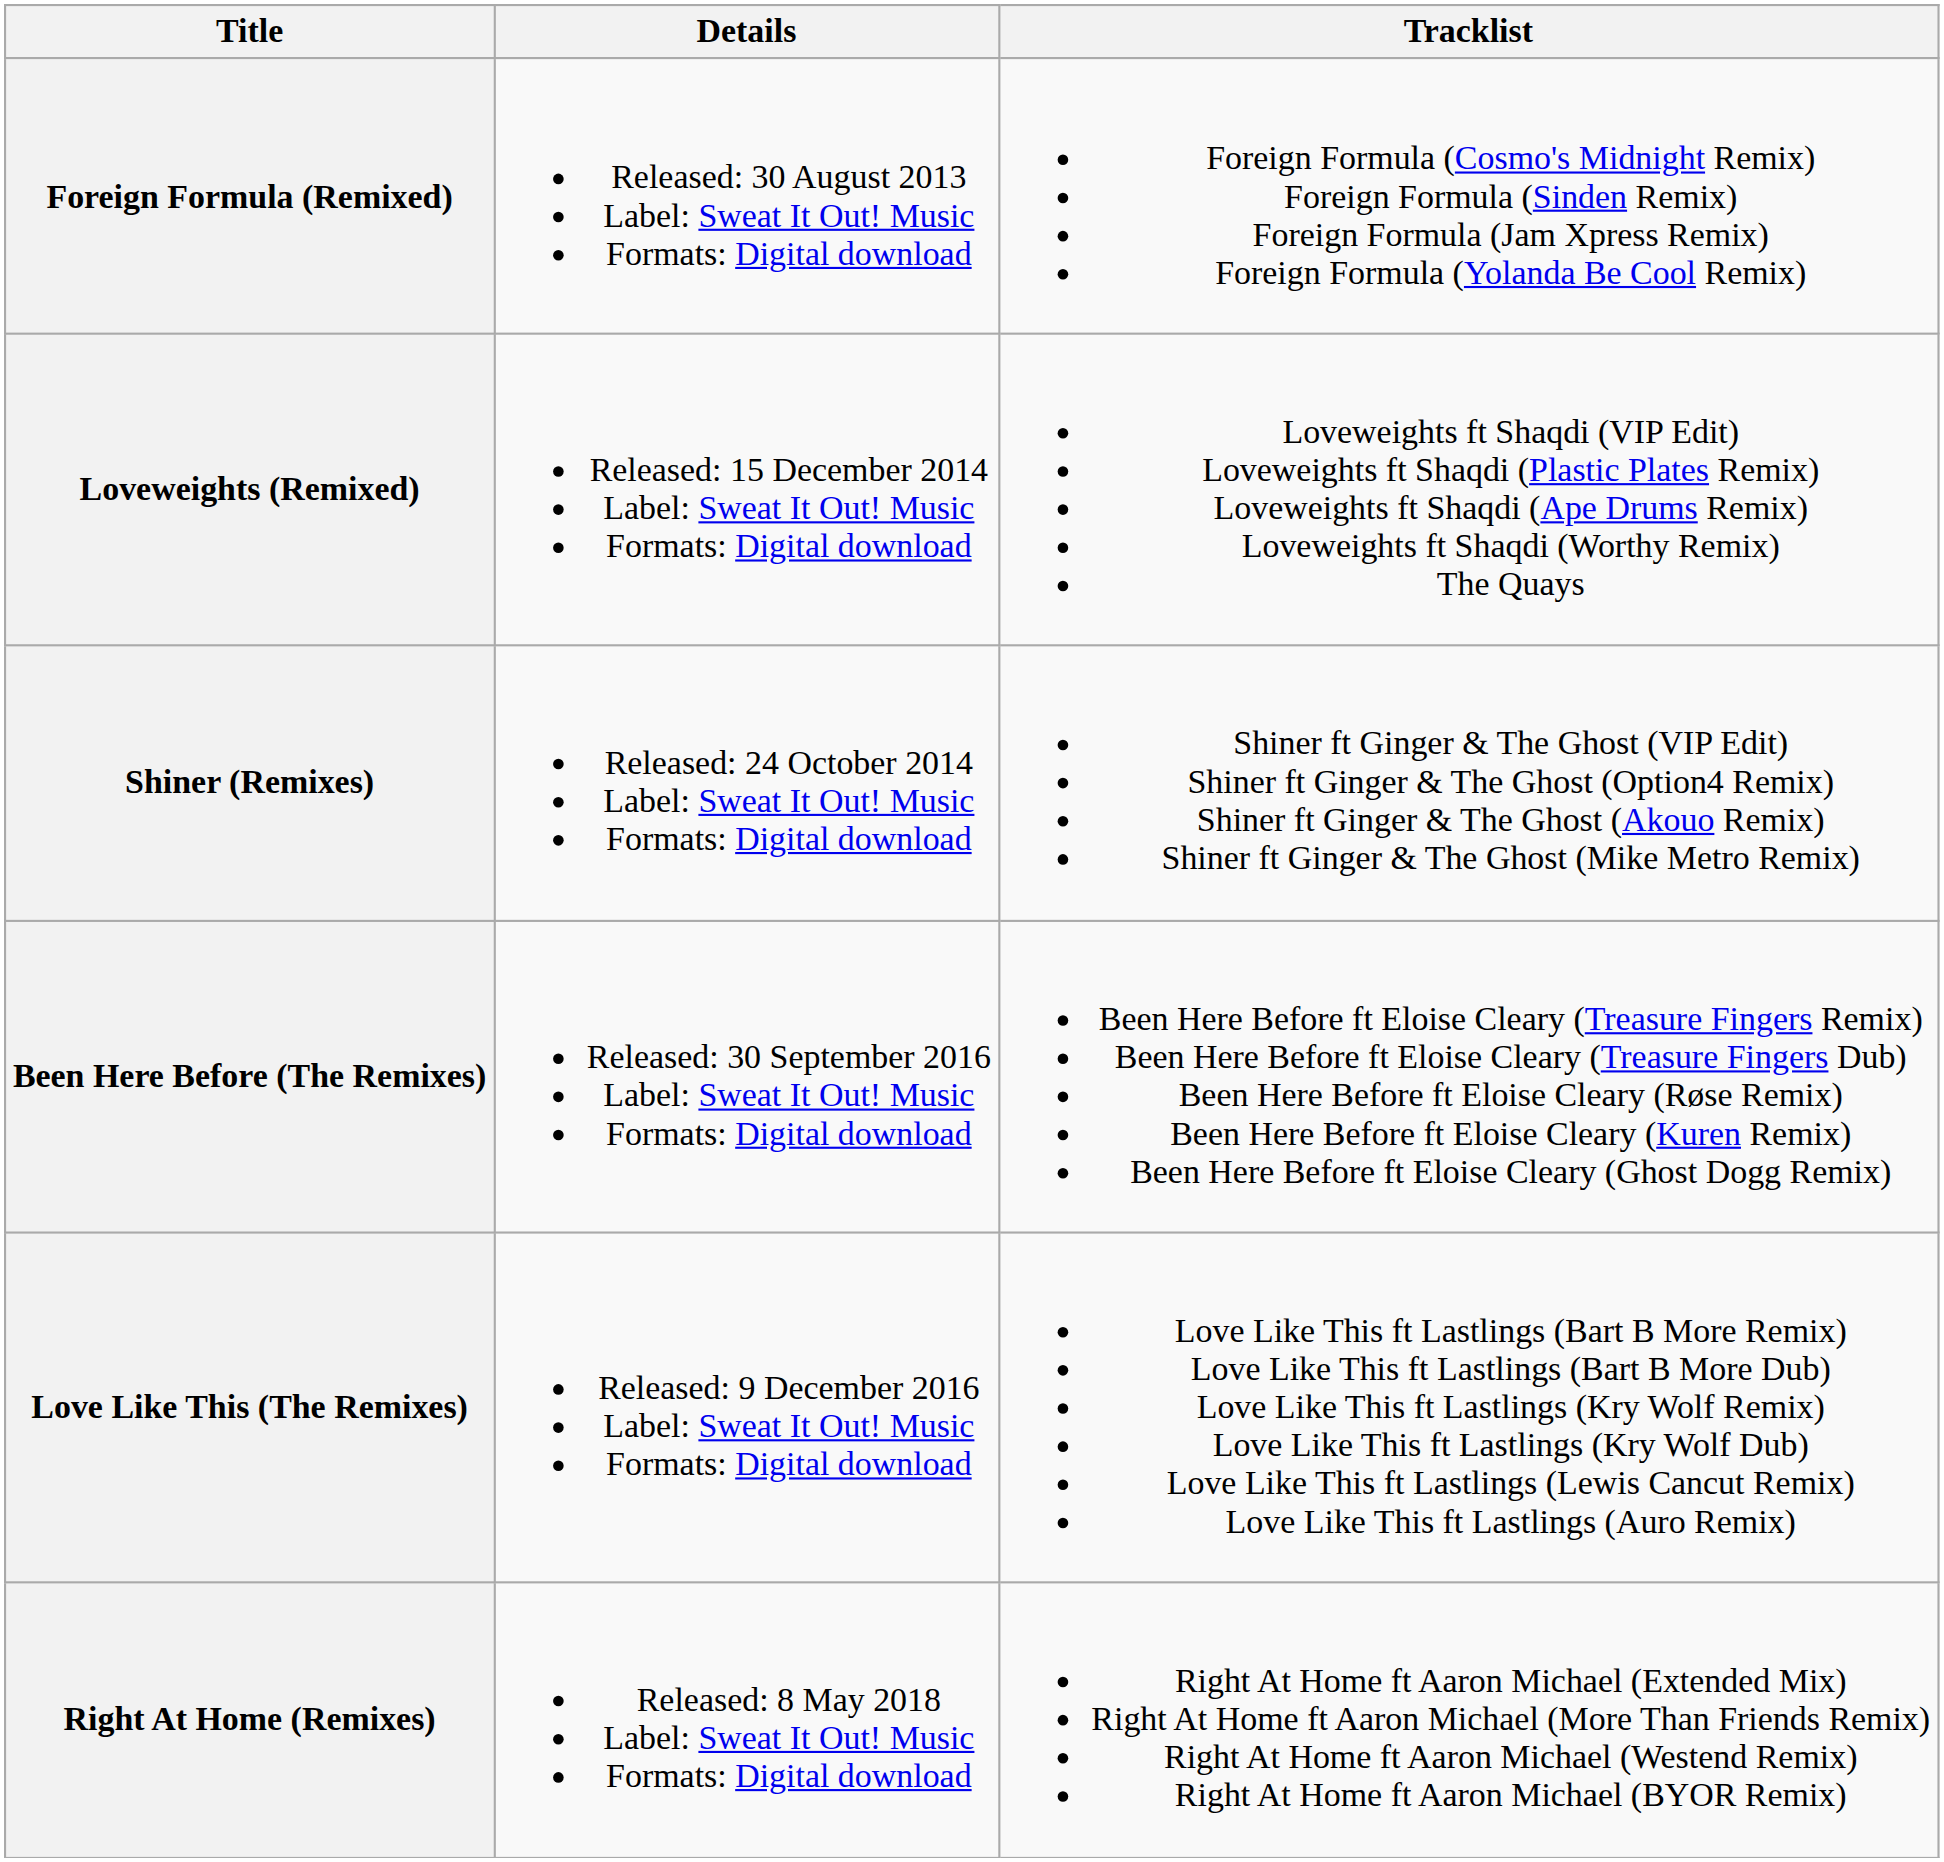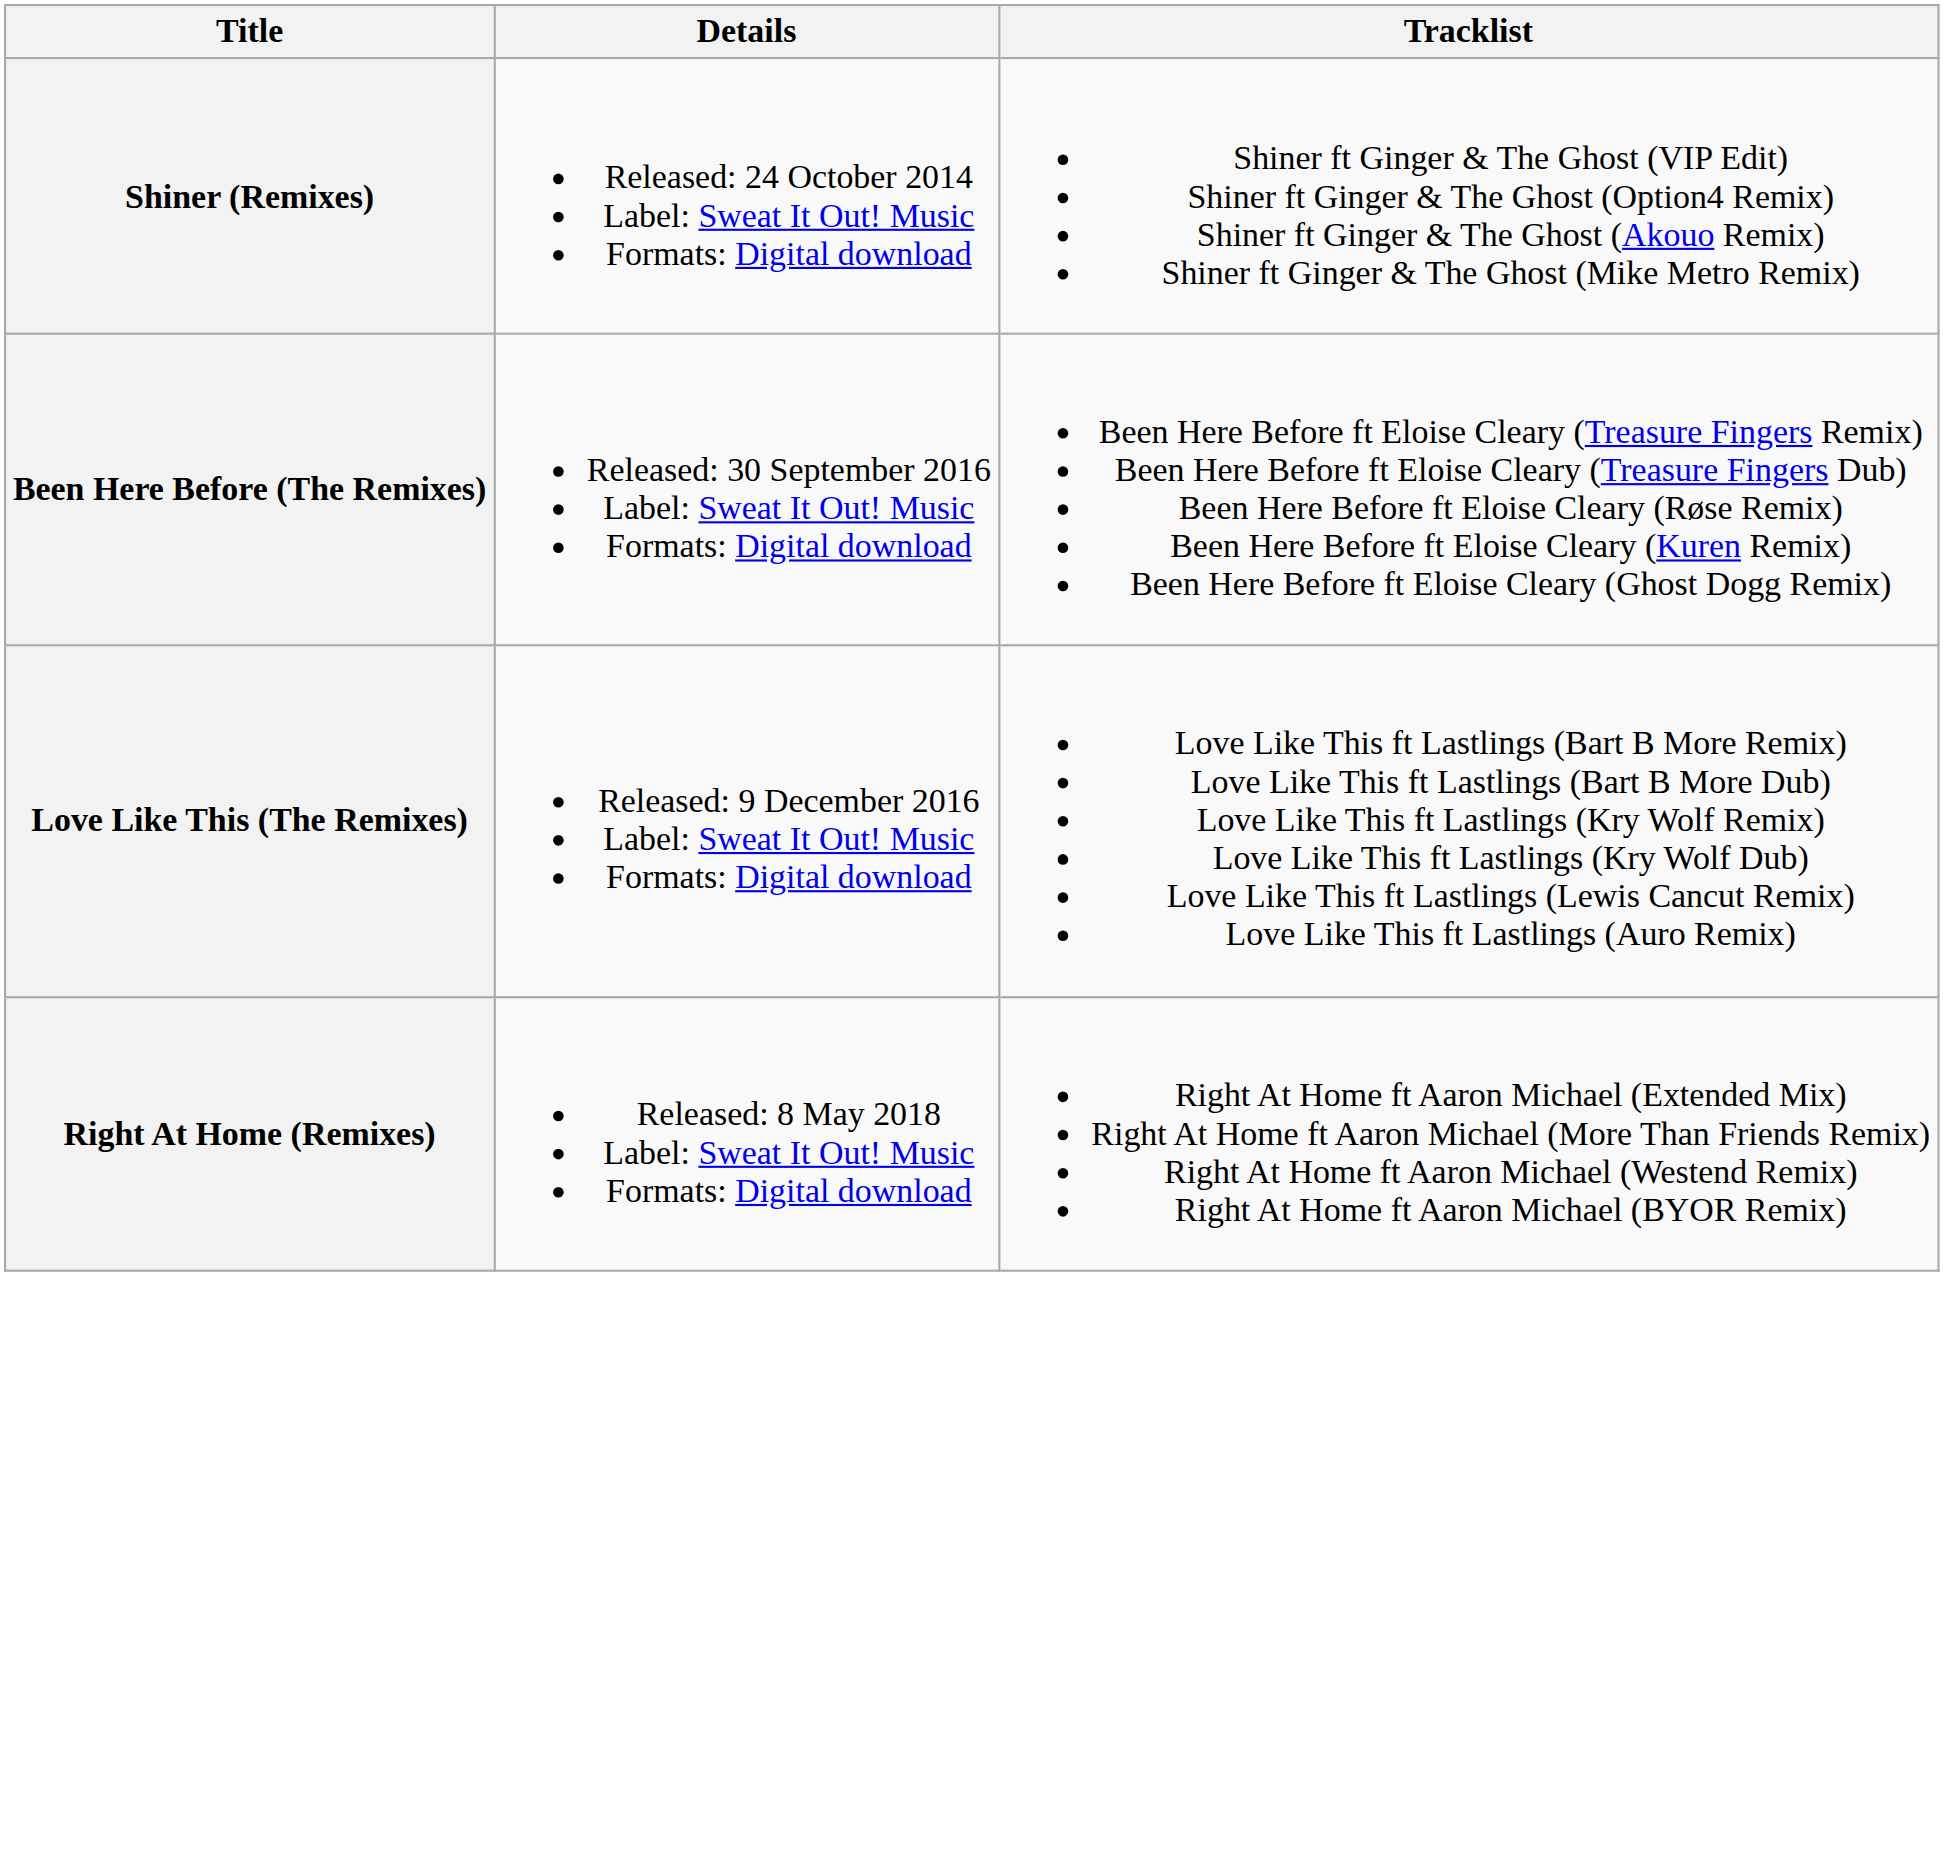 <table class="wikitable plainrowheaders" style="text-align:center;">
 <tr>
 <th scope="col">Title</th>
 <th scope="col">Details</th>
 <th scope="col">Tracklist</th>
-</tr>
-<tr>
-<th scope="row">Foreign Formula (Remixed)</th>
-<td><br><ul><li>Released: 30 August 2013</li><li>Label: <a href='#'>Sweat It Out! Music</a></li><li>Formats: <a href='#'>Digital download</a></li></ul></td>
-<td><br><ul><li>Foreign Formula (<a href='#'>Cosmo's Midnight</a> Remix)</li><li>Foreign Formula (<a href='#'>Sinden</a> Remix)</li><li>Foreign Formula (Jam Xpress Remix)</li><li>Foreign Formula (<a href='#'>Yolanda Be Cool</a> Remix)</li></ul></td>
-</tr>
-<tr>
-<th scope="row">Loveweights (Remixed)</th>
-<td><br><ul><li>Released: 15 December 2014</li><li>Label: <a href='#'>Sweat It Out! Music</a></li><li>Formats: <a href='#'>Digital download</a></li></ul></td>
-<td><br><ul><li>Loveweights ft Shaqdi (VIP Edit)</li><li>Loveweights ft Shaqdi (<a href='#'>Plastic Plates</a> Remix)</li><li>Loveweights ft Shaqdi (<a href='#'>Ape Drums</a> Remix)</li><li>Loveweights ft Shaqdi (Worthy Remix)</li><li>The Quays</li></ul></td>
 </tr>
 <tr>
 <th scope="row">Shiner (Remixes)</th>
 <td><br><ul><li>Released: 24 October 2014</li><li>Label: <a href='#'>Sweat It Out! Music</a></li><li>Formats: <a href='#'>Digital download</a></li></ul></td>
 <td><br><ul><li>Shiner ft Ginger & The Ghost (VIP Edit)</li><li>Shiner ft Ginger & The Ghost (Option4 Remix)</li><li>Shiner ft Ginger & The Ghost (<a href='#'>Akouo</a> Remix)</li><li>Shiner ft Ginger & The Ghost (Mike Metro Remix)</li></ul></td>
 </tr>
 <tr>
 <th scope="row">Been Here Before (The Remixes)</th>
 <td><br><ul><li>Released: 30 September 2016</li><li>Label: <a href='#'>Sweat It Out! Music</a></li><li>Formats: <a href='#'>Digital download</a></li></ul></td>
 <td><br><ul><li>Been Here Before ft Eloise Cleary (<a href='#'>Treasure Fingers</a> Remix)</li><li>Been Here Before ft Eloise Cleary (<a href='#'>Treasure Fingers</a> Dub)</li><li>Been Here Before ft Eloise Cleary (Røse Remix)</li><li>Been Here Before ft Eloise Cleary (<a href='#'>Kuren</a> Remix)</li><li>Been Here Before ft Eloise Cleary (Ghost Dogg Remix)</li></ul></td>
 </tr>
 <tr>
 <th scope="row">Love Like This (The Remixes)</th>
 <td><br><ul><li>Released: 9 December 2016</li><li>Label: <a href='#'>Sweat It Out! Music</a></li><li>Formats: <a href='#'>Digital download</a></li></ul></td>
 <td><br><ul><li>Love Like This ft Lastlings (Bart B More Remix)</li><li>Love Like This ft Lastlings (Bart B More Dub)</li><li>Love Like This ft Lastlings (Kry Wolf Remix)</li><li>Love Like This ft Lastlings (Kry Wolf Dub)</li><li>Love Like This ft Lastlings (Lewis Cancut Remix)</li><li>Love Like This ft Lastlings (Auro Remix)</li></ul></td>
 </tr>
 <tr>
 <th scope="row">Right At Home (Remixes)</th>
 <td><br><ul><li>Released: 8 May 2018</li><li>Label: <a href='#'>Sweat It Out! Music</a></li><li>Formats: <a href='#'>Digital download</a></li></ul></td>
 <td><br><ul><li>Right At Home ft Aaron Michael (Extended Mix)</li><li>Right At Home ft Aaron Michael (More Than Friends Remix)</li><li>Right At Home ft Aaron Michael (Westend Remix)</li><li>Right At Home ft Aaron Michael (BYOR Remix)</li></ul></td>
 </tr>
 </table>
